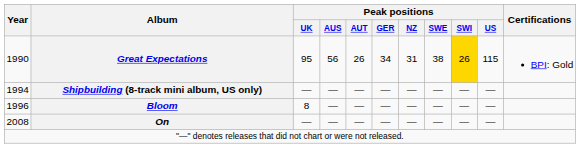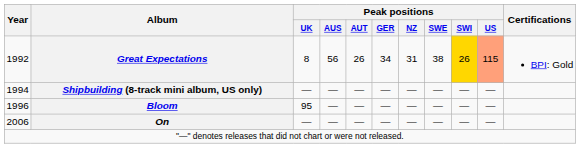 <table class="wikitable plainrowheaders" style="text-align:center;">
 <tr>
 <th rowspan="2">Year</th>
 <th rowspan="2" style="width:26em;">Album</th>
 <th colspan="8">Peak positions</th>
 <th rowspan="2">Certifications</th>
 </tr>
 <tr>
 <th width="35"><small><a href='#'>UK</a></small><br></th>
 <th width="35"><small><a href='#'>AUS</a></small><br></th>
 <th width="35"><small><a href='#'>AUT</a></small><br></th>
 <th width="35"><small><a href='#'>GER</a></small><br></th>
 <th width="35"><small><a href='#'>NZ</a></small><br></th>
 <th width="35"><small><a href='#'>SWE</a></small><br></th>
 <th width="35"><small><a href='#'>SWI</a></small><br></th>
 <th width="35"><small><a href='#'>US</a></small><br></th>
 </tr>
 <tr>
-<td>1990</td>
+<td>1992</td>
 <th scope="row"><em><a href='#'>Great Expectations</a></em></th>
-<td>95</td>
+<td>8</td>
 <td>56</td>
 <td>26</td>
 <td>34</td>
 <td>31</td>
 <td>38</td>
 <td style="background: gold;">26</td>
-<td>115</td>
+<td style="background: lightsalmon;">115</td>
 <td><br><ul><li><a href='#'>BPI</a>: Gold</li></ul></td>
 </tr>
 <tr>
 <td>1994</td>
 <th scope="row"><em><a href='#'>Shipbuilding</a></em> (8-track mini album, US only)</th>
 <td>—</td>
 <td>—</td>
 <td>—</td>
 <td>—</td>
 <td>—</td>
 <td>—</td>
 <td>—</td>
 <td>—</td>
 <td></td>
 </tr>
 <tr>
 <td>1996</td>
 <th scope="row"><em><a href='#'>Bloom</a></em></th>
-<td>8</td>
+<td>95</td>
 <td>—</td>
 <td>—</td>
 <td>—</td>
 <td>—</td>
 <td>—</td>
 <td>—</td>
 <td>—</td>
 <td></td>
 </tr>
 <tr>
-<td>2008</td>
+<td>2006</td>
 <th scope="row"><em>On</em></th>
 <td>—</td>
 <td>—</td>
 <td>—</td>
 <td>—</td>
 <td>—</td>
 <td>—</td>
 <td>—</td>
 <td>—</td>
 <td></td>
 </tr>
 <tr>
 <td colspan="12" style="font-size:85%">"—" denotes releases that did not chart or were not released.</td>
 </tr>
 </table>
